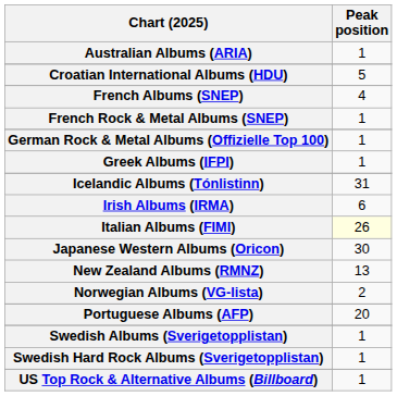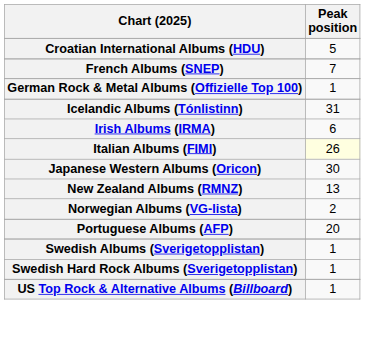 <table class="wikitable sortable plainrowheaders" style="text-align:center;">
 <tr>
 <th scope="col">Chart (2025)</th>
 <th scope="col">Peak<br>position</th>
-</tr>
-<tr>
-<th scope="row">Australian Albums (<a href='#'>ARIA</a>)</th>
-<td>1</td>
 </tr>
 <tr>
 </tr>
 <tr>
 </tr>
 <tr>
 </tr>
 <tr>
 </tr>
 <tr>
 <th scope="row">Croatian International Albums (<a href='#'>HDU</a>)</th>
 <td>5</td>
 </tr>
 <tr>
 </tr>
 <tr>
 </tr>
 <tr>
 </tr>
 <tr>
 <th scope="row">French Albums (<a href='#'>SNEP</a>)</th>
-<td>4</td>
-</tr>
-<tr>
-<th scope="row">French Rock & Metal Albums (<a href='#'>SNEP</a>)</th>
-<td>1</td>
+<td>7</td>
 </tr>
 <tr>
 </tr>
 <tr>
 <th scope="row">German Rock & Metal Albums (<a href='#'>Offizielle Top 100</a>)</th>
-<td>1</td>
-</tr>
-<tr>
-<th scope="row">Greek Albums (<a href='#'>IFPI</a>)</th>
 <td>1</td>
 </tr>
 <tr>
 </tr>
 <tr>
 <th scope="row">Icelandic Albums (<a href='#'>Tónlistinn</a>)</th>
 <td>31</td>
 </tr>
 <tr>
 <th scope="row"><a href='#'>Irish Albums</a> (<a href='#'>IRMA</a>)</th>
 <td>6</td>
 </tr>
 <tr>
 <th scope="row">Italian Albums (<a href='#'>FIMI</a>)</th>
 <td style="background: lightyellow;">26</td>
 </tr>
 <tr>
 <th scope="row">Japanese Western Albums (<a href='#'>Oricon</a>)</th>
 <td>30</td>
 </tr>
 <tr>
 <th scope="row">New Zealand Albums (<a href='#'>RMNZ</a>)</th>
 <td>13</td>
 </tr>
 <tr>
 <th scope="row">Norwegian Albums (<a href='#'>VG-lista</a>)</th>
 <td>2</td>
 </tr>
 <tr>
 </tr>
 <tr>
 <th scope="row">Portuguese Albums (<a href='#'>AFP</a>)</th>
 <td>20</td>
 </tr>
 <tr>
 </tr>
 <tr>
 </tr>
 <tr>
 <th scope="row">Swedish Albums (<a href='#'>Sverigetopplistan</a>)</th>
 <td>1</td>
 </tr>
 <tr>
 <th scope="row">Swedish Hard Rock Albums (<a href='#'>Sverigetopplistan</a>)</th>
 <td>1</td>
 </tr>
 <tr>
 </tr>
 <tr>
 </tr>
 <tr>
 </tr>
 <tr>
 </tr>
 <tr>
 </tr>
 <tr>
 <th scope="row">US <a href='#'>Top Rock & Alternative Albums</a> (<em><a href='#'>Billboard</a></em>)</th>
 <td>1</td>
 </tr>
 </table>
